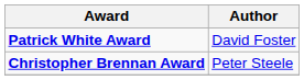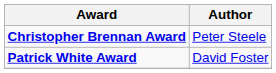 <table class="wikitable">
 <tr>
 <th>Award</th>
 <th>Author</th>
 </tr>
 <tr>
+<td><strong><a href='#'>Christopher Brennan Award</a></strong></td>
+<td><a href='#'>Peter Steele</a></td>
+</tr>
+<tr>
 <td><strong><a href='#'>Patrick White Award</a></strong></td>
 <td><a href='#'>David Foster</a></td>
 </tr>
 <tr>
-<td><strong><a href='#'>Christopher Brennan Award</a></strong></td>
-<td><a href='#'>Peter Steele</a></td>
-</tr>
-<tr>
 </tr>
 </table>
